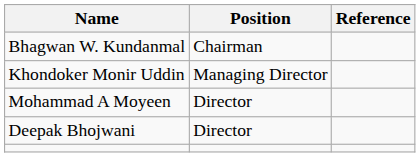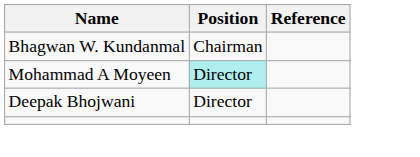 <table class="wikitable">
 <tr>
 <th>Name</th>
 <th>Position</th>
 <th>Reference</th>
 </tr>
 <tr>
 <td>Bhagwan W. Kundanmal</td>
 <td>Chairman</td>
 <td></td>
 </tr>
 <tr>
-<td>Khondoker Monir Uddin</td>
-<td>Managing Director</td>
-<td></td>
-</tr>
-<tr>
 <td>Mohammad A Moyeen</td>
-<td>Director</td>
+<td style="background: paleturquoise;">Director</td>
 <td></td>
 </tr>
 <tr>
 <td>Deepak Bhojwani</td>
 <td>Director</td>
 <td></td>
 </tr>
 <tr>
 <td></td>
 <td></td>
 <td></td>
 </tr>
 </table>
